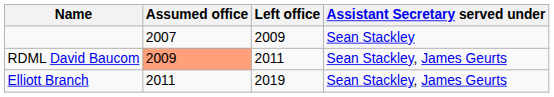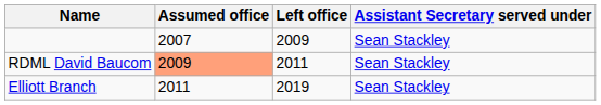 <table class="wikitable">
 <tr>
 <th>Name</th>
 <th>Assumed office</th>
 <th>Left office</th>
 <th><a href='#'>Assistant Secretary</a> served under</th>
 </tr>
 <tr>
 <td></td>
 <td>2007</td>
 <td>2009</td>
 <td><a href='#'>Sean Stackley</a></td>
 </tr>
 <tr>
 <td>RDML <a href='#'>David Baucom</a></td>
 <td style="background: lightsalmon;">2009</td>
 <td>2011</td>
-<td><a href='#'>Sean Stackley</a>, <a href='#'>James Geurts</a></td>
+<td><a href='#'>Sean Stackley</a></td>
 </tr>
 <tr>
 <td><a href='#'>Elliott Branch</a></td>
 <td>2011</td>
 <td>2019</td>
-<td><a href='#'>Sean Stackley</a>, <a href='#'>James Geurts</a></td>
+<td><a href='#'>Sean Stackley</a></td>
 </tr>
 </table>
